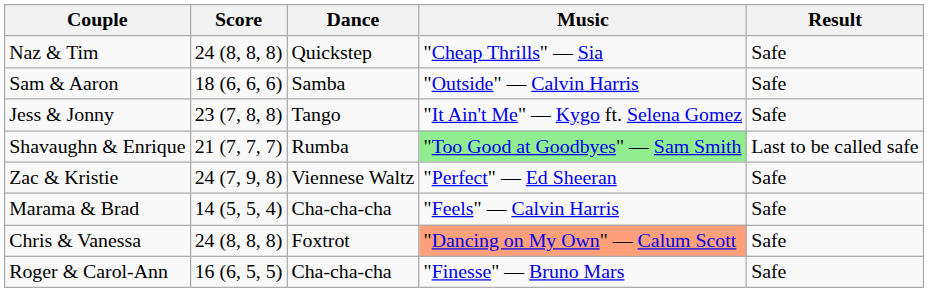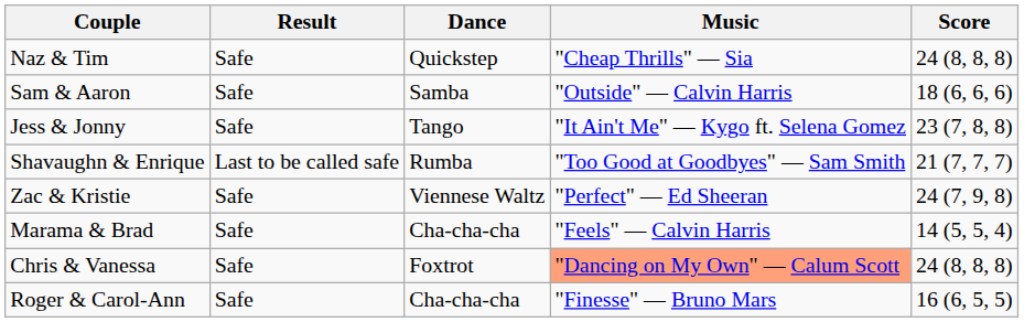 <table class="wikitable sortable">
 <tr>
 <th rowspan="1">Couple</th>
-<th colspan="1">Score</th>
+<th rowspan="1">Result</th>
 <th rowspan="1">Dance</th>
 <th rowspan="1">Music</th>
-<th rowspan="1">Result</th>
+<th colspan="1">Score</th>
 </tr>
 <tr>
 <td>Naz & Tim</td>
-<td>24 (8, 8, 8)</td>
+<td>Safe</td>
 <td>Quickstep</td>
 <td>"<a href='#'>Cheap Thrills</a>" — <a href='#'>Sia</a></td>
-<td>Safe</td>
+<td>24 (8, 8, 8)</td>
 </tr>
 <tr>
 <td>Sam & Aaron</td>
-<td>18 (6, 6, 6)</td>
+<td>Safe</td>
 <td>Samba</td>
 <td>"<a href='#'>Outside</a>" — <a href='#'>Calvin Harris</a></td>
-<td>Safe</td>
+<td>18 (6, 6, 6)</td>
 </tr>
 <tr>
 <td>Jess & Jonny</td>
-<td>23 (7, 8, 8)</td>
+<td>Safe</td>
 <td>Tango</td>
 <td>"<a href='#'>It Ain't Me</a>" — <a href='#'>Kygo</a> ft. <a href='#'>Selena Gomez</a></td>
-<td>Safe</td>
+<td>23 (7, 8, 8)</td>
 </tr>
 <tr>
 <td>Shavaughn & Enrique</td>
+<td>Last to be called safe</td>
+<td>Rumba</td>
+<td>"<a href='#'>Too Good at Goodbyes</a>" — <a href='#'>Sam Smith</a></td>
 <td>21 (7, 7, 7)</td>
-<td>Rumba</td>
-<td style="background: lightgreen;">"<a href='#'>Too Good at Goodbyes</a>" — <a href='#'>Sam Smith</a></td>
-<td>Last to be called safe</td>
 </tr>
 <tr>
 <td>Zac & Kristie</td>
-<td>24 (7, 9, 8)</td>
+<td>Safe</td>
 <td>Viennese Waltz</td>
 <td>"<a href='#'>Perfect</a>" — <a href='#'>Ed Sheeran</a></td>
-<td>Safe</td>
+<td>24 (7, 9, 8)</td>
 </tr>
 <tr>
 <td>Marama & Brad</td>
-<td>14 (5, 5, 4)</td>
+<td>Safe</td>
 <td>Cha-cha-cha</td>
 <td>"<a href='#'>Feels</a>" — <a href='#'>Calvin Harris</a></td>
-<td>Safe</td>
+<td>14 (5, 5, 4)</td>
 </tr>
 <tr>
 <td>Chris & Vanessa</td>
-<td>24 (8, 8, 8)</td>
+<td>Safe</td>
 <td>Foxtrot</td>
 <td style="background: lightsalmon;">"<a href='#'>Dancing on My Own</a>" — <a href='#'>Calum Scott</a></td>
-<td>Safe</td>
+<td>24 (8, 8, 8)</td>
 </tr>
 <tr>
 <td>Roger & Carol-Ann</td>
-<td>16 (6, 5, 5)</td>
+<td>Safe</td>
 <td>Cha-cha-cha</td>
 <td>"<a href='#'>Finesse</a>" — <a href='#'>Bruno Mars</a></td>
-<td>Safe</td>
+<td>16 (6, 5, 5)</td>
 </tr>
 </table>
